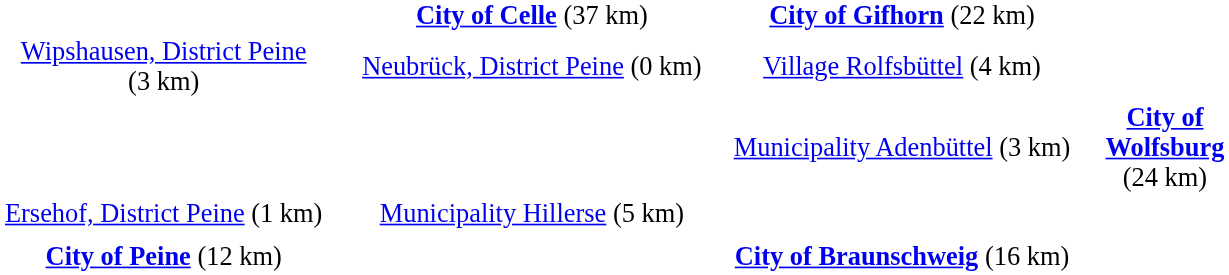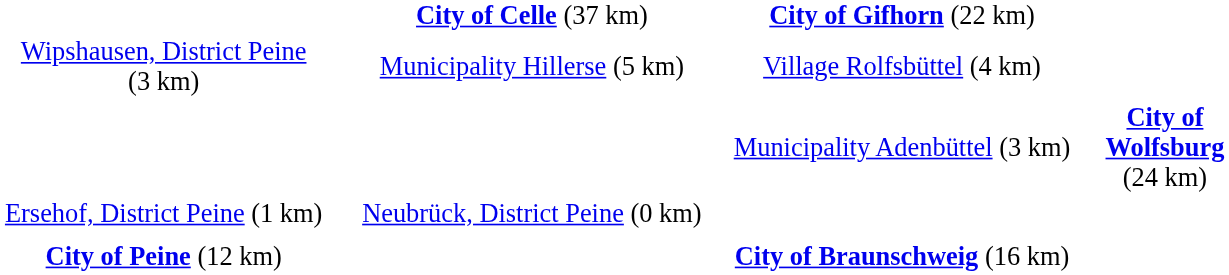 <table width="60%" border="0">
 <tr ---- align="center">
 <td width ="10%"></td>
 <td width ="10%"><strong> <a href='#'>City of Celle</a> </strong> (37 km)</td>
 <td width ="10%"><strong> <a href='#'>City of Gifhorn</a> </strong> (22 km)</td>
 </tr>
 <tr ---- align="center">
 <td width ="33%"><a href='#'>Wipshausen, District Peine</a> (3 km)</td>
-<td width ="33%"><a href='#'> Neubrück, District Peine</a> (0 km)</td>
+<td width ="33%"><a href='#'>Municipality Hillerse</a> (5 km)</td>
 <td width ="33%"><a href='#'>Village Rolfsbüttel</a> (4 km)</td>
 </tr>
 <tr ---- align="center">
 <td width ="33%"></td>
 <td width ="33%"></td>
 <td width ="33%"><a href='#'>Municipality Adenbüttel</a> (3 km)</td>
 <td width ="33%"></td>
 <td width ="33%"><strong> <a href='#'>City of Wolfsburg</a> </strong> (24 km)</td>
 </tr>
 <tr ---- align="center">
 <td width ="33%"><a href='#'> Ersehof, District Peine</a> (1 km)</td>
-<td width ="33%"><a href='#'>Municipality Hillerse</a> (5 km)</td>
+<td width ="33%"><a href='#'> Neubrück, District Peine</a> (0 km)</td>
 <td width ="33%"></td>
 </tr>
 <tr ---- align="center">
 <td width ="33%"></td>
 <td width ="33%"></td>
 <td width ="33%"></td>
 </tr>
 <tr ---- align="center">
 <td width ="33%"><strong> <a href='#'>City of Peine</a> </strong> (12 km)</td>
 <td width ="33%"></td>
 <td width ="33%"><strong> <a href='#'>City of Braunschweig</a> </strong> (16 km)</td>
 </tr>
 </table>
